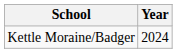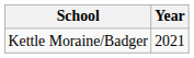 <table class="wikitable">
 <tr>
 <th>School</th>
 <th>Year</th>
 </tr>
 <tr>
 <td>Kettle Moraine/Badger</td>
-<td>2024</td>
+<td>2021</td>
 </tr>
 </table>
